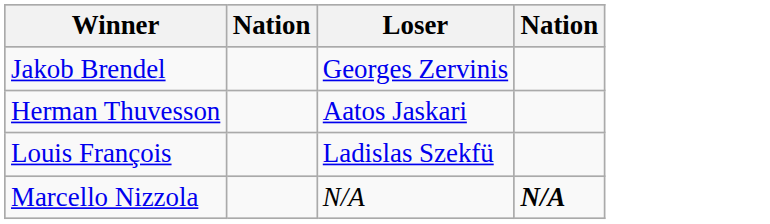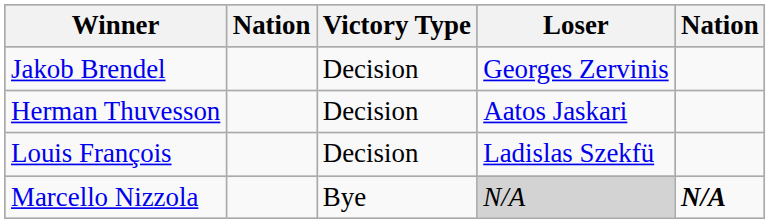 <table class="wikitable sortable" style="text-align:left;">
 <tr>
 <th>Winner</th>
 <th>Nation</th>
+<th>Victory Type</th>
 <th>Loser</th>
 <th>Nation</th>
 </tr>
 <tr>
 <td><a href='#'>Jakob Brendel</a></td>
 <td></td>
+<td>Decision</td>
 <td><a href='#'>Georges Zervinis</a></td>
 <td></td>
 </tr>
 <tr>
 <td><a href='#'>Herman Thuvesson</a></td>
 <td></td>
+<td>Decision</td>
 <td><a href='#'>Aatos Jaskari</a></td>
 <td></td>
 </tr>
 <tr>
 <td><a href='#'>Louis François</a></td>
 <td></td>
+<td>Decision</td>
 <td><a href='#'>Ladislas Szekfü</a></td>
 <td></td>
 </tr>
 <tr>
 <td><a href='#'>Marcello Nizzola</a></td>
 <td></td>
-<td><em>N/A</em></td>
+<td>Bye</td>
+<td style="background: lightgrey;"><em>N/A</em></td>
 <td><strong><em>N/A</em></strong></td>
 </tr>
 </table>
